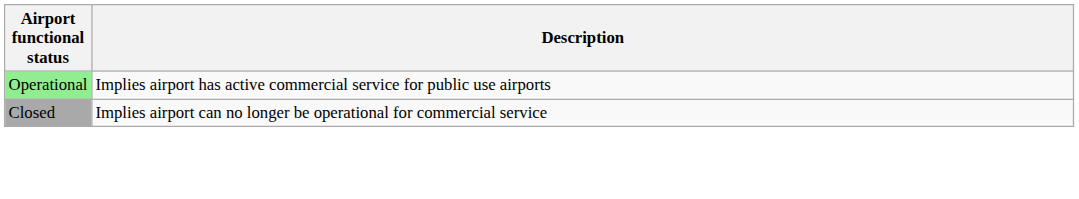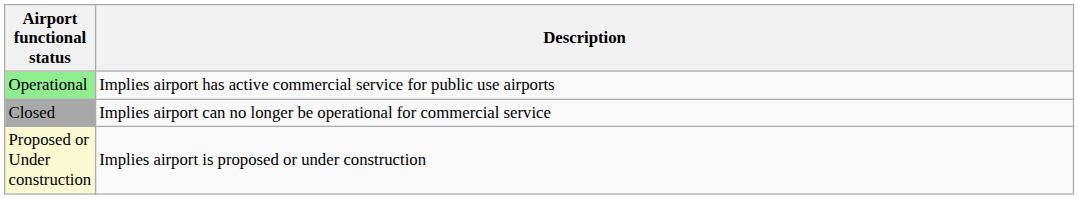 <table class="sortable wikitable" style="font-size: 85%">
 <tr>
 <th>Airport functional status</th>
 <th style="width:800px;">Description</th>
 </tr>
 <tr>
 <td style="background:lightgreen;">Operational</td>
 <td>Implies airport has active commercial service for public use airports</td>
 </tr>
 <tr>
 <td style="background:DarkGray; color:black;">Closed</td>
 <td>Implies airport can no longer be operational for commercial service</td>
 </tr>
+<tr>
+<td style="background:LightGoldenRodYellow; color:black;">Proposed or Under construction</td>
+<td>Implies airport is proposed or under construction</td>
+</tr>
 </table>
